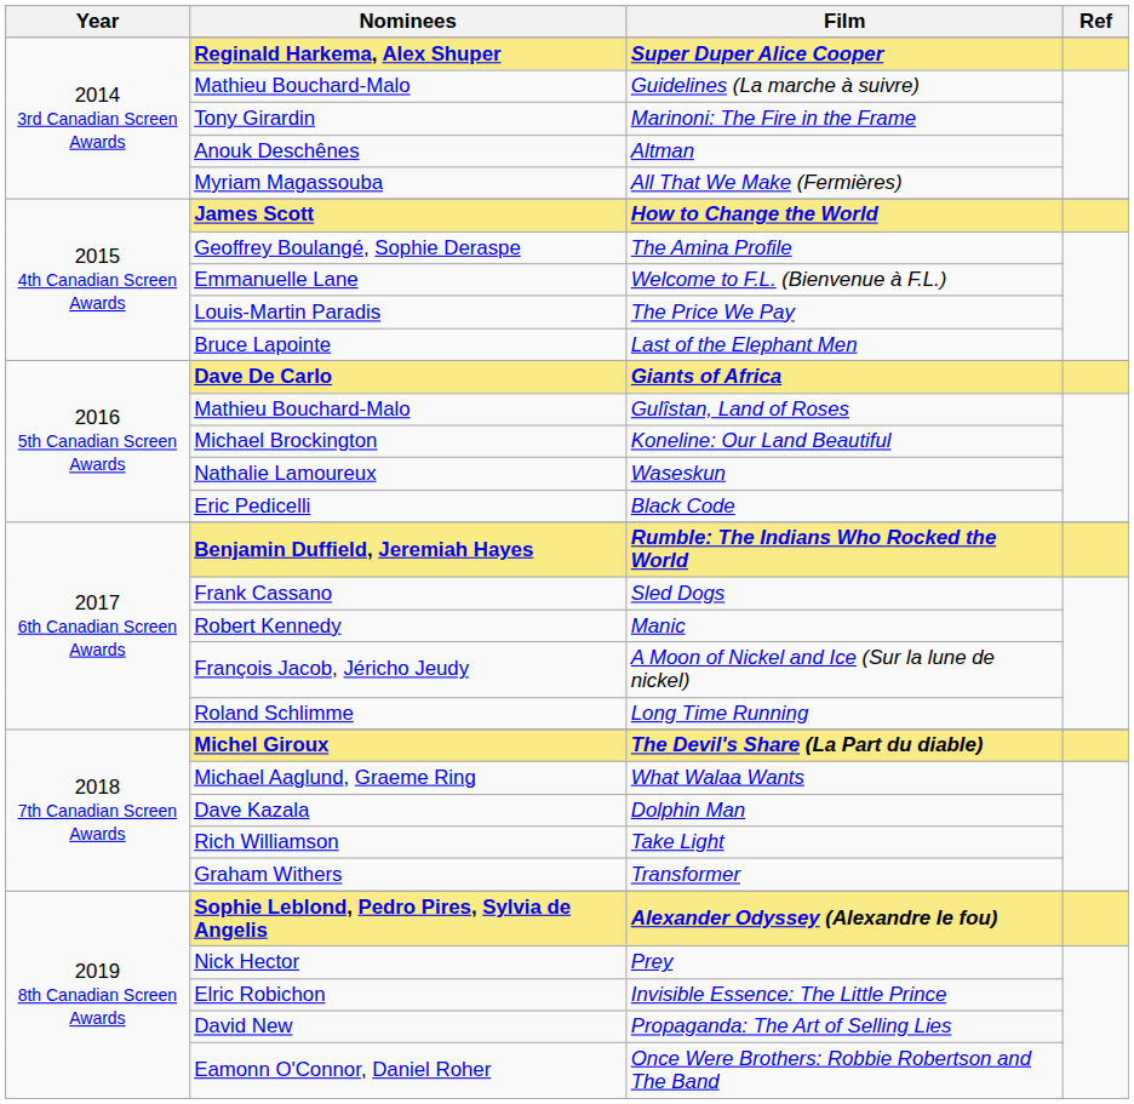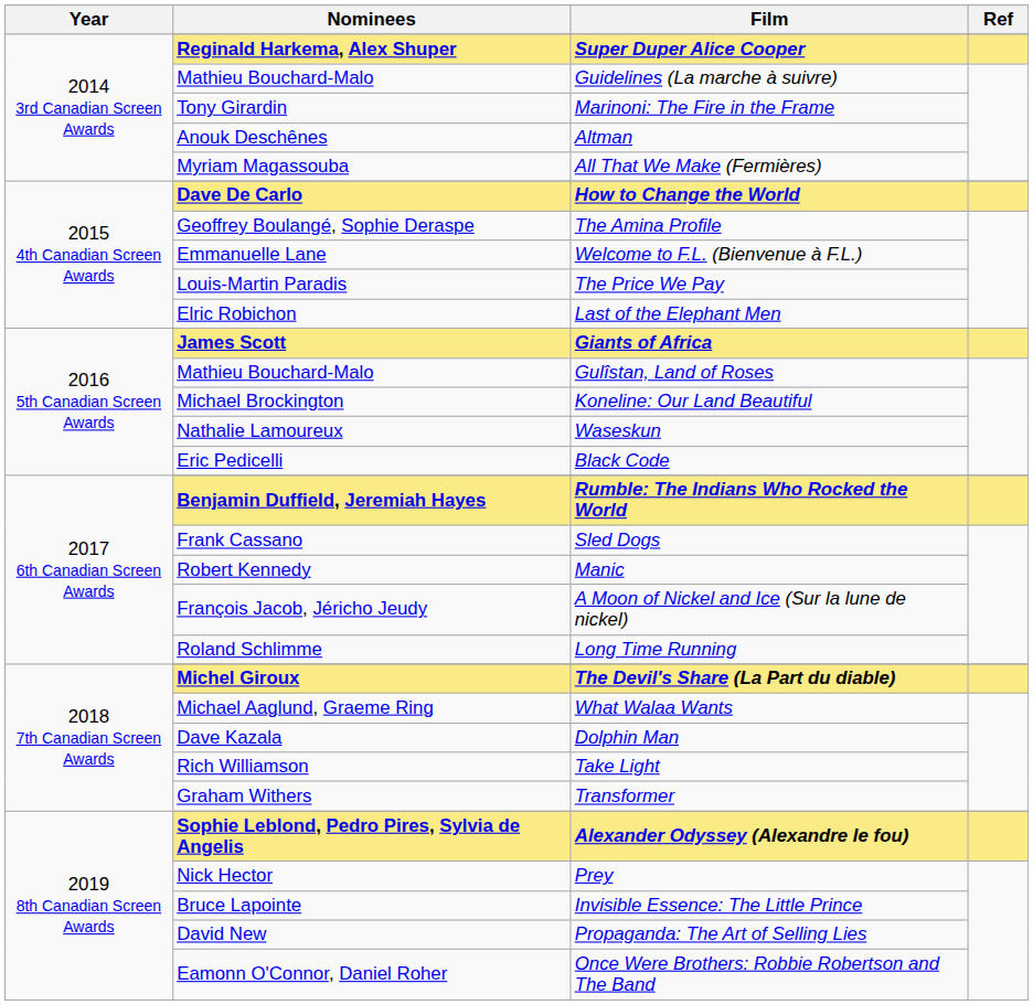 <table class="wikitable" style="width:100%;">
 <tr style="background:#bebebe;">
 <th style="width:8%;">Year</th>
 <th style="width:19%;">Nominees</th>
 <th style="width:19%;">Film</th>
 <th style="width:2%;">Ref</th>
 </tr>
 <tr>
 <td rowspan="6" align="center">2014 <br> <small><a href='#'>3rd Canadian Screen Awards</a></small></td>
 </tr>
 <tr style="background:#FAEB86;">
 <td><strong><a href='#'>Reginald Harkema</a>, <a href='#'>Alex Shuper</a></strong></td>
 <td><strong><em><a href='#'>Super Duper Alice Cooper</a></em></strong></td>
 <td></td>
 </tr>
 <tr>
 <td><a href='#'>Mathieu Bouchard-Malo</a></td>
 <td><em><a href='#'>Guidelines</a> (La marche à suivre)</em></td>
 <td rowspan=4></td>
 </tr>
 <tr>
 <td><a href='#'>Tony Girardin</a></td>
 <td><em><a href='#'>Marinoni: The Fire in the Frame</a></em></td>
 </tr>
 <tr>
 <td><a href='#'>Anouk Deschênes</a></td>
 <td><em><a href='#'>Altman</a></em></td>
 </tr>
 <tr>
 <td><a href='#'>Myriam Magassouba</a></td>
 <td><em><a href='#'>All That We Make</a> (Fermières)</em></td>
 </tr>
 <tr>
 <td rowspan="6" align="center">2015 <br> <small><a href='#'>4th Canadian Screen Awards</a></small></td>
 </tr>
 <tr style="background:#FAEB86;">
-<td><strong><a href='#'>James Scott</a></strong></td>
+<td><strong><a href='#'>Dave De Carlo</a></strong></td>
 <td><strong><em><a href='#'>How to Change the World</a></em></strong></td>
 <td></td>
 </tr>
 <tr>
 <td><a href='#'>Geoffrey Boulangé</a>, <a href='#'>Sophie Deraspe</a></td>
 <td><em><a href='#'>The Amina Profile</a></em></td>
 <td rowspan=4></td>
 </tr>
 <tr>
 <td><a href='#'>Emmanuelle Lane</a></td>
 <td><em><a href='#'>Welcome to F.L.</a> (Bienvenue à F.L.)</em></td>
 </tr>
 <tr>
 <td><a href='#'>Louis-Martin Paradis</a></td>
 <td><em><a href='#'>The Price We Pay</a></em></td>
 </tr>
 <tr>
-<td><a href='#'>Bruce Lapointe</a></td>
+<td><a href='#'>Elric Robichon</a></td>
 <td><em><a href='#'>Last of the Elephant Men</a></em></td>
 </tr>
 <tr>
 <td rowspan="6" align="center">2016 <br> <small><a href='#'>5th Canadian Screen Awards</a></small></td>
 </tr>
 <tr style="background:#FAEB86;">
-<td><strong><a href='#'>Dave De Carlo</a></strong></td>
+<td><strong><a href='#'>James Scott</a></strong></td>
 <td><strong><em><a href='#'>Giants of Africa</a></em></strong></td>
 <td></td>
 </tr>
 <tr>
 <td><a href='#'>Mathieu Bouchard-Malo</a></td>
 <td><em><a href='#'>Gulîstan, Land of Roses</a></em></td>
 <td rowspan=4></td>
 </tr>
 <tr>
 <td><a href='#'>Michael Brockington</a></td>
 <td><em><a href='#'>Koneline: Our Land Beautiful</a></em></td>
 </tr>
 <tr>
 <td><a href='#'>Nathalie Lamoureux</a></td>
 <td><em><a href='#'>Waseskun</a></em></td>
 </tr>
 <tr>
 <td><a href='#'>Eric Pedicelli</a></td>
 <td><em><a href='#'>Black Code</a></em></td>
 </tr>
 <tr>
 <td rowspan="6" align="center">2017 <br> <small><a href='#'>6th Canadian Screen Awards</a></small></td>
 </tr>
 <tr style="background:#FAEB86;">
 <td><strong><a href='#'>Benjamin Duffield</a>, <a href='#'>Jeremiah Hayes</a></strong></td>
 <td><strong><em><a href='#'>Rumble: The Indians Who Rocked the World</a></em></strong></td>
 <td></td>
 </tr>
 <tr>
 <td><a href='#'>Frank Cassano</a></td>
 <td><em><a href='#'>Sled Dogs</a></em></td>
 <td rowspan=4></td>
 </tr>
 <tr>
 <td><a href='#'>Robert Kennedy</a></td>
 <td><em><a href='#'>Manic</a></em></td>
 </tr>
 <tr>
 <td><a href='#'>François Jacob</a>, <a href='#'>Jéricho Jeudy</a></td>
 <td><em><a href='#'>A Moon of Nickel and Ice</a> (Sur la lune de nickel)</em></td>
 </tr>
 <tr>
 <td><a href='#'>Roland Schlimme</a></td>
 <td><em><a href='#'>Long Time Running</a></em></td>
 </tr>
 <tr>
 <td rowspan="6" align="center">2018 <br> <small><a href='#'>7th Canadian Screen Awards</a></small></td>
 </tr>
 <tr style="background:#FAEB86;">
 <td><strong><a href='#'>Michel Giroux</a></strong></td>
 <td><strong><em><a href='#'>The Devil's Share</a> (La Part du diable)</em></strong></td>
 <td></td>
 </tr>
 <tr>
 <td><a href='#'>Michael Aaglund</a>, <a href='#'>Graeme Ring</a></td>
 <td><em><a href='#'>What Walaa Wants</a></em></td>
 <td rowspan=4></td>
 </tr>
 <tr>
 <td><a href='#'>Dave Kazala</a></td>
 <td><em><a href='#'>Dolphin Man</a></em></td>
 </tr>
 <tr>
 <td><a href='#'>Rich Williamson</a></td>
 <td><em><a href='#'>Take Light</a></em></td>
 </tr>
 <tr>
 <td><a href='#'>Graham Withers</a></td>
 <td><em><a href='#'>Transformer</a></em></td>
 </tr>
 <tr>
 <td rowspan="6" align="center">2019 <br> <small><a href='#'>8th Canadian Screen Awards</a></small></td>
 </tr>
 <tr style="background:#FAEB86;">
 <td><strong><a href='#'>Sophie Leblond</a>, <a href='#'>Pedro Pires</a>, <a href='#'>Sylvia de Angelis</a></strong></td>
 <td><strong><em><a href='#'>Alexander Odyssey</a> (Alexandre le fou)</em></strong></td>
 <td></td>
 </tr>
 <tr>
 <td><a href='#'>Nick Hector</a></td>
 <td><em><a href='#'>Prey</a></em></td>
 <td rowspan=4></td>
 </tr>
 <tr>
-<td><a href='#'>Elric Robichon</a></td>
+<td><a href='#'>Bruce Lapointe</a></td>
 <td><em><a href='#'>Invisible Essence: The Little Prince</a></em></td>
 </tr>
 <tr>
 <td><a href='#'>David New</a></td>
 <td><em><a href='#'>Propaganda: The Art of Selling Lies</a></em></td>
 </tr>
 <tr>
 <td><a href='#'>Eamonn O'Connor</a>, <a href='#'>Daniel Roher</a></td>
 <td><em><a href='#'>Once Were Brothers: Robbie Robertson and The Band</a></em></td>
 </tr>
 </table>
